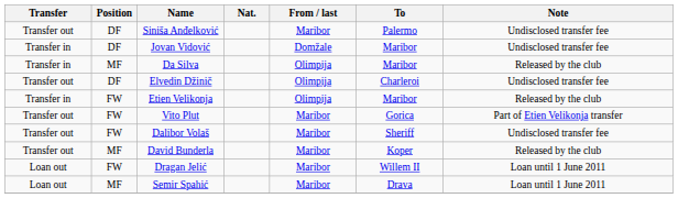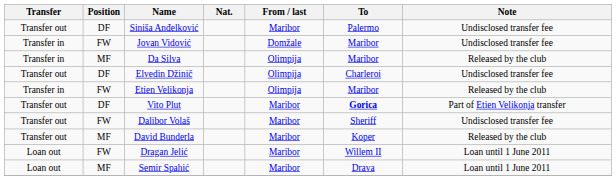 <table class="wikitable" style="font-size:95%; text-align: center;">
 <tr>
 <th width="120">Transfer</th>
 <th width="60">Position</th>
 <th width="120">Name</th>
 <th width="60">Nat.</th>
 <th width="120">From / last</th>
 <th width="120">To</th>
 <th width="330">Note</th>
 </tr>
 <tr>
 <td>Transfer out</td>
 <td>DF</td>
 <td><a href='#'>Siniša Anđelković</a></td>
 <td></td>
 <td><a href='#'>Maribor</a></td>
 <td><a href='#'>Palermo</a></td>
 <td>Undisclosed transfer fee</td>
 </tr>
 <tr>
 <td>Transfer in</td>
-<td>DF</td>
+<td>FW</td>
 <td><a href='#'>Jovan Vidović</a></td>
 <td></td>
 <td><a href='#'>Domžale</a></td>
 <td><a href='#'>Maribor</a></td>
 <td>Undisclosed transfer fee</td>
 </tr>
 <tr>
 <td>Transfer in</td>
 <td>MF</td>
 <td><a href='#'>Da Silva</a></td>
 <td></td>
 <td><a href='#'>Olimpija</a></td>
 <td><a href='#'>Maribor</a></td>
 <td>Released by the club</td>
 </tr>
 <tr>
 <td>Transfer out</td>
 <td>DF</td>
 <td><a href='#'>Elvedin Džinič</a></td>
 <td></td>
 <td><a href='#'>Olimpija</a></td>
 <td><a href='#'>Charleroi</a></td>
 <td>Undisclosed transfer fee</td>
 </tr>
 <tr>
 <td>Transfer in</td>
 <td>FW</td>
 <td><a href='#'>Etien Velikonja</a></td>
 <td></td>
 <td><a href='#'>Olimpija</a></td>
 <td><a href='#'>Maribor</a></td>
 <td>Released by the club</td>
 </tr>
 <tr>
 <td>Transfer out</td>
-<td>FW</td>
+<td>DF</td>
 <td><a href='#'>Vito Plut</a></td>
 <td></td>
 <td><a href='#'>Maribor</a></td>
-<td><a href='#'>Gorica</a></td>
+<td><strong><a href='#'>Gorica</a></strong></td>
 <td>Part of <a href='#'>Etien Velikonja</a> transfer</td>
 </tr>
 <tr>
 <td>Transfer out</td>
 <td>FW</td>
 <td><a href='#'>Dalibor Volaš</a></td>
 <td></td>
 <td><a href='#'>Maribor</a></td>
 <td><a href='#'>Sheriff</a></td>
 <td>Undisclosed transfer fee</td>
 </tr>
 <tr>
 <td>Transfer out</td>
 <td>MF</td>
 <td><a href='#'>David Bunderla</a></td>
 <td></td>
 <td><a href='#'>Maribor</a></td>
 <td><a href='#'>Koper</a></td>
 <td>Released by the club</td>
 </tr>
 <tr>
 <td>Loan out</td>
 <td>FW</td>
 <td><a href='#'>Dragan Jelić</a></td>
 <td></td>
 <td><a href='#'>Maribor</a></td>
 <td><a href='#'>Willem II</a></td>
 <td>Loan until 1 June 2011</td>
 </tr>
 <tr>
 <td>Loan out</td>
 <td>MF</td>
 <td><a href='#'>Semir Spahić</a></td>
 <td></td>
 <td><a href='#'>Maribor</a></td>
 <td><a href='#'>Drava</a></td>
 <td>Loan until 1 June 2011</td>
 </tr>
 <tr>
 </tr>
 </table>
